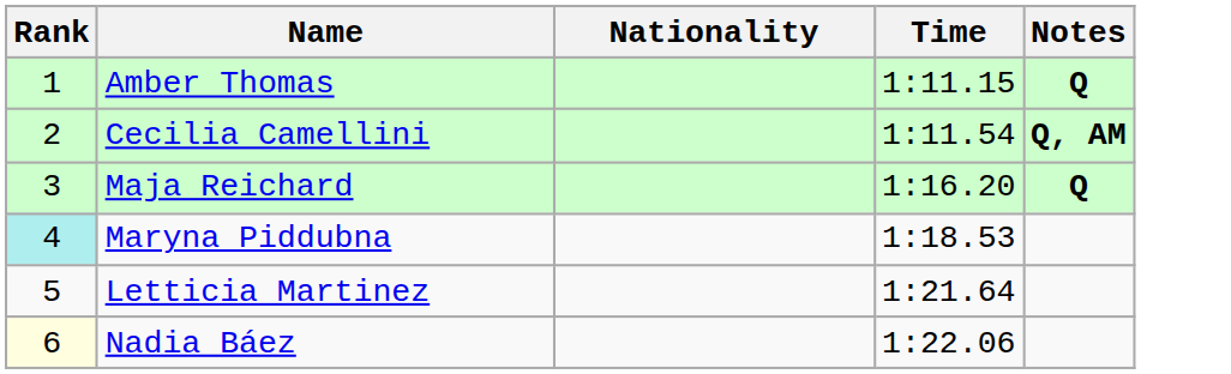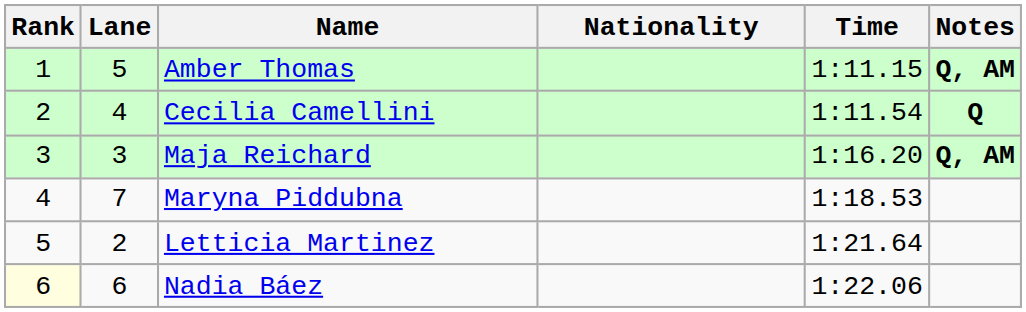 <table class="wikitable sortable" style="text-align:center">
 <tr>
 <th>Rank</th>
+<th>Lane</th>
 <th style="width:180px">Name</th>
 <th style="width:125px">Nationality</th>
 <th>Time</th>
 <th>Notes</th>
 </tr>
 <tr style="background:#cfc;">
 <td>1</td>
+<td>5</td>
 <td style="text-align:left;"><a href='#'>Amber Thomas</a></td>
 <td style="text-align:left;"></td>
 <td>1:11.15</td>
+<td><strong>Q, AM</strong></td>
+</tr>
+<tr style="background:#cfc;">
+<td>2</td>
+<td>4</td>
+<td style="text-align:left;"><a href='#'>Cecilia Camellini</a></td>
+<td style="text-align:left;"></td>
+<td>1:11.54</td>
 <td><strong>Q</strong></td>
 </tr>
 <tr style="background:#cfc;">
-<td>2</td>
-<td style="text-align:left;"><a href='#'>Cecilia Camellini</a></td>
-<td style="text-align:left;"></td>
-<td>1:11.54</td>
-<td><strong>Q, AM</strong></td>
-</tr>
-<tr style="background:#cfc;">
+<td>3</td>
 <td>3</td>
 <td style="text-align:left;"><a href='#'>Maja Reichard</a></td>
 <td style="text-align:left;"></td>
 <td>1:16.20</td>
-<td><strong>Q</strong></td>
+<td><strong>Q, AM</strong></td>
 </tr>
 <tr>
-<td style="background: paleturquoise;">4</td>
+<td>4</td>
+<td>7</td>
 <td style="text-align:left;"><a href='#'>Maryna Piddubna</a></td>
 <td style="text-align:left;"></td>
 <td>1:18.53</td>
 <td></td>
 </tr>
 <tr>
 <td>5</td>
+<td>2</td>
 <td style="text-align:left;"><a href='#'>Letticia Martinez</a></td>
 <td style="text-align:left;"></td>
 <td>1:21.64</td>
 <td></td>
 </tr>
 <tr>
 <td style="background: lightyellow;">6</td>
+<td>6</td>
 <td style="text-align:left;"><a href='#'>Nadia Báez</a></td>
 <td style="text-align:left;"></td>
 <td>1:22.06</td>
 <td></td>
 </tr>
 </table>
